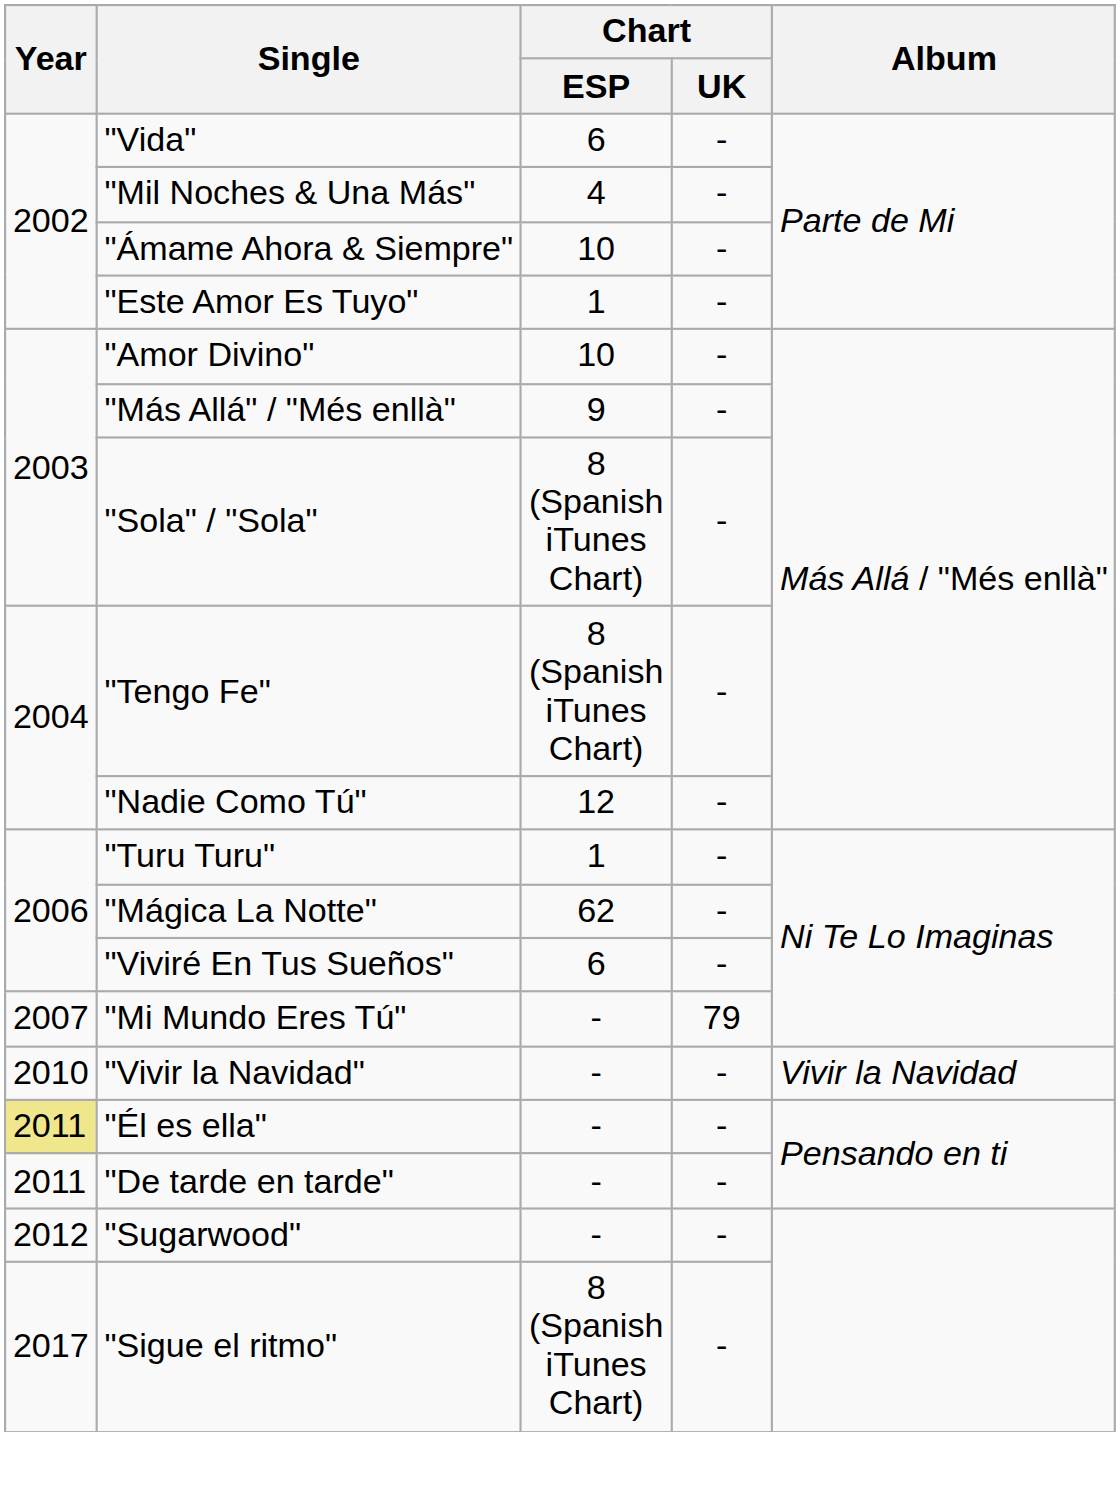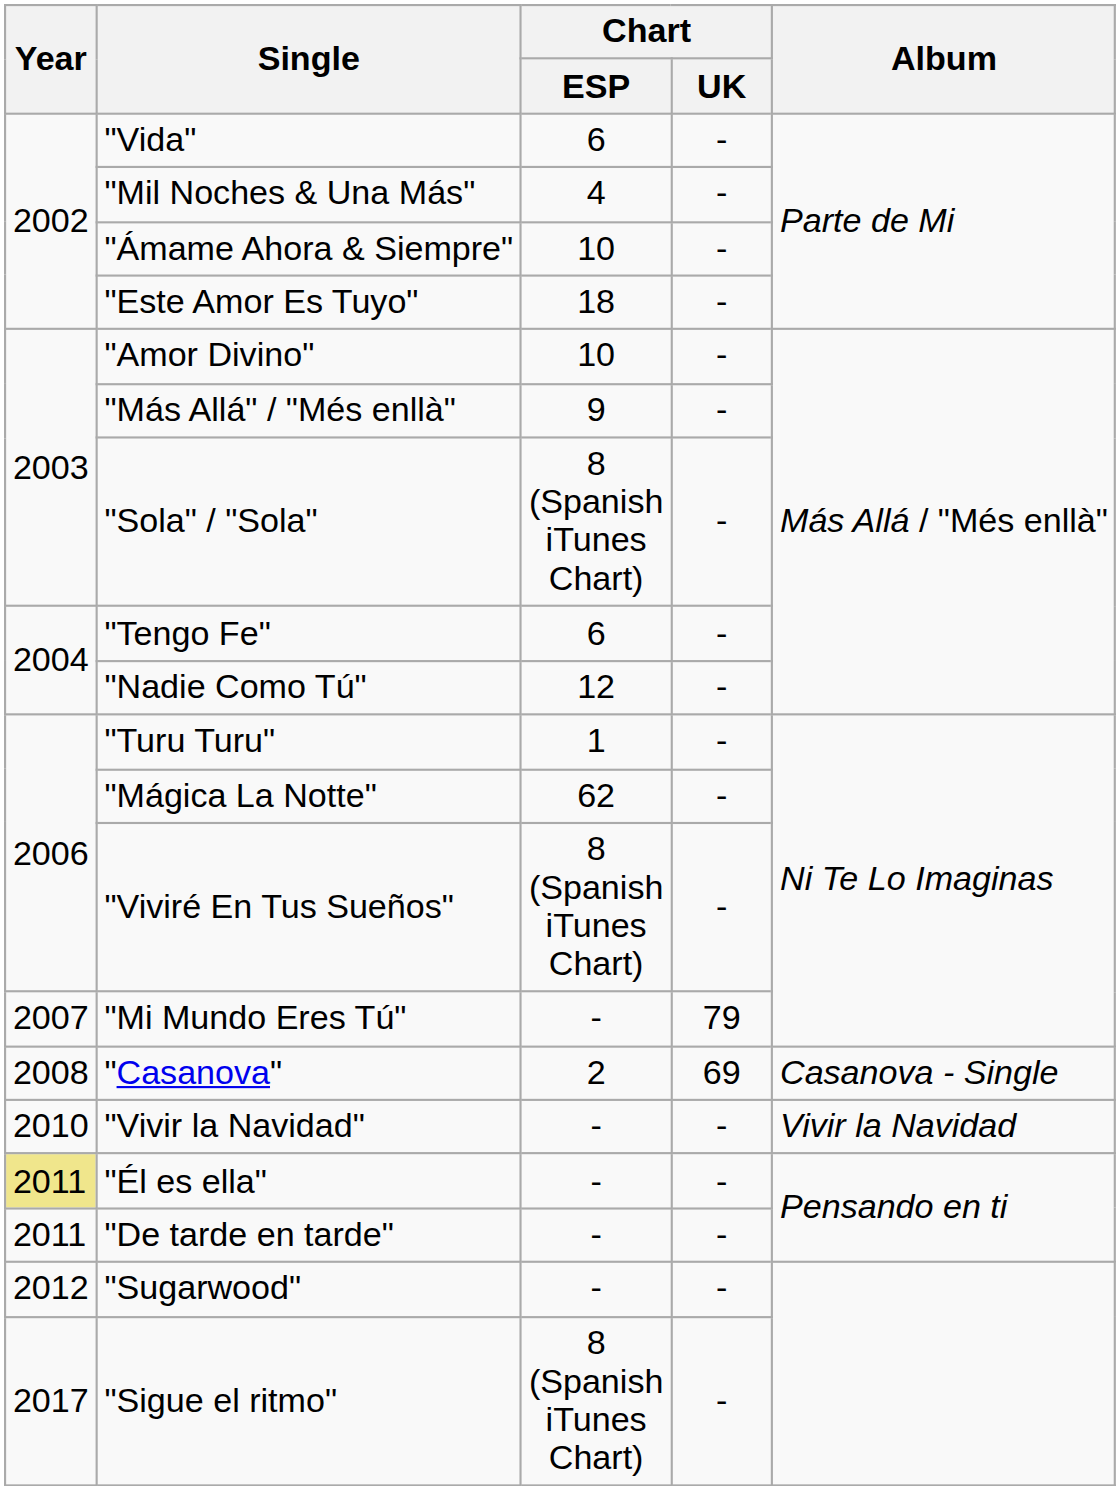 <table class="wikitable">
 <tr>
 <th rowspan="2">Year</th>
 <th rowspan="2">Single</th>
 <th colspan="2">Chart</th>
 <th rowspan="2">Album</th>
 </tr>
 <tr>
 <th style="width:40px;">ESP</th>
 <th style="width:40px;">UK</th>
 </tr>
 <tr>
 <td rowspan="4">2002</td>
 <td>"Vida"</td>
 <td style="text-align:center;">6</td>
 <td style="text-align:center;">-</td>
 <td rowspan="4"><em>Parte de Mi</em></td>
 </tr>
 <tr>
 <td>"Mil Noches & Una Más"</td>
 <td style="text-align:center;">4</td>
 <td style="text-align:center;">-</td>
 </tr>
 <tr>
 <td>"Ámame Ahora & Siempre"</td>
 <td style="text-align:center;">10</td>
 <td style="text-align:center;">-</td>
 </tr>
 <tr>
 <td>"Este Amor Es Tuyo"</td>
-<td style="text-align:center;">1</td>
+<td style="text-align:center;">18</td>
 <td style="text-align:center;">-</td>
 </tr>
 <tr>
 <td rowspan="3">2003</td>
 <td>"Amor Divino"</td>
 <td style="text-align:center;">10</td>
 <td style="text-align:center;">-</td>
 <td rowspan="5"><em>Más Allá</em> / "Més enllà"</td>
 </tr>
 <tr>
 <td>"Más Allá" / "Més enllà"</td>
 <td style="text-align:center;">9</td>
 <td style="text-align:center;">-</td>
 </tr>
 <tr>
 <td>"Sola" / "Sola"</td>
 <td style="text-align:center;">8 (Spanish iTunes Chart)</td>
 <td style="text-align:center;">-</td>
 </tr>
 <tr>
 <td rowspan="2">2004</td>
 <td>"Tengo Fe"</td>
-<td style="text-align:center;">8 (Spanish iTunes Chart)</td>
+<td style="text-align:center;">6</td>
 <td style="text-align:center;">-</td>
 </tr>
 <tr>
 <td>"Nadie Como Tú"</td>
 <td style="text-align:center;">12</td>
 <td style="text-align:center;">-</td>
 </tr>
 <tr>
 <td rowspan="3">2006</td>
 <td>"Turu Turu"</td>
 <td style="text-align:center;">1</td>
 <td style="text-align:center;">-</td>
 <td rowspan="4"><em>Ni Te Lo Imaginas</em></td>
 </tr>
 <tr>
 <td>"Mágica La Notte"</td>
 <td style="text-align:center;">62</td>
 <td style="text-align:center;">-</td>
 </tr>
 <tr>
 <td>"Viviré En Tus Sueños"</td>
-<td style="text-align:center;">6</td>
+<td style="text-align:center;">8 (Spanish iTunes Chart)</td>
 <td style="text-align:center;">-</td>
 </tr>
 <tr>
 <td>2007</td>
 <td>"Mi Mundo Eres Tú"</td>
 <td style="text-align:center;">-</td>
 <td style="text-align:center;">79</td>
+</tr>
+<tr>
+<td>2008</td>
+<td>"<a href='#'>Casanova</a>"</td>
+<td style="text-align:center;">2</td>
+<td style="text-align:center;">69</td>
+<td><em>Casanova - Single</em></td>
 </tr>
 <tr>
 <td>2010</td>
 <td>"Vivir la Navidad"</td>
 <td style="text-align:center;">-</td>
 <td style="text-align:center;">-</td>
 <td><em>Vivir la Navidad</em></td>
 </tr>
 <tr>
 <td style="background: khaki;">2011</td>
 <td>"Él es ella"</td>
 <td style="text-align:center;">-</td>
 <td style="text-align:center;">-</td>
 <td rowspan="2"><em>Pensando en ti</em></td>
 </tr>
 <tr>
 <td>2011</td>
 <td>"De tarde en tarde"</td>
 <td style="text-align:center;">-</td>
 <td style="text-align:center;">-</td>
 </tr>
 <tr>
 <td>2012</td>
 <td>"Sugarwood"</td>
 <td style="text-align:center;">-</td>
 <td style="text-align:center;">-</td>
 </tr>
 <tr>
 <td>2017</td>
 <td>"Sigue el ritmo"</td>
 <td style="text-align:center;">8 (Spanish iTunes Chart)</td>
 <td style="text-align:center;">-</td>
 </tr>
 </table>
